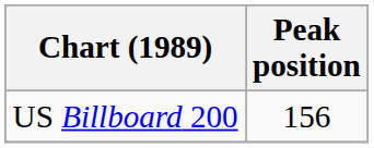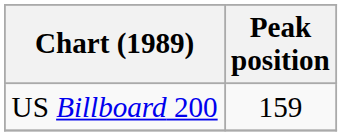 <table class="wikitable sortable">
 <tr>
 <th>Chart (1989)</th>
 <th align="center">Peak<br>position</th>
 </tr>
 <tr>
 <td>US <a href='#'><em>Billboard</em> 200</a></td>
-<td align="center">156</td>
+<td align="center">159</td>
 </tr>
 <tr>
 </tr>
 </table>
